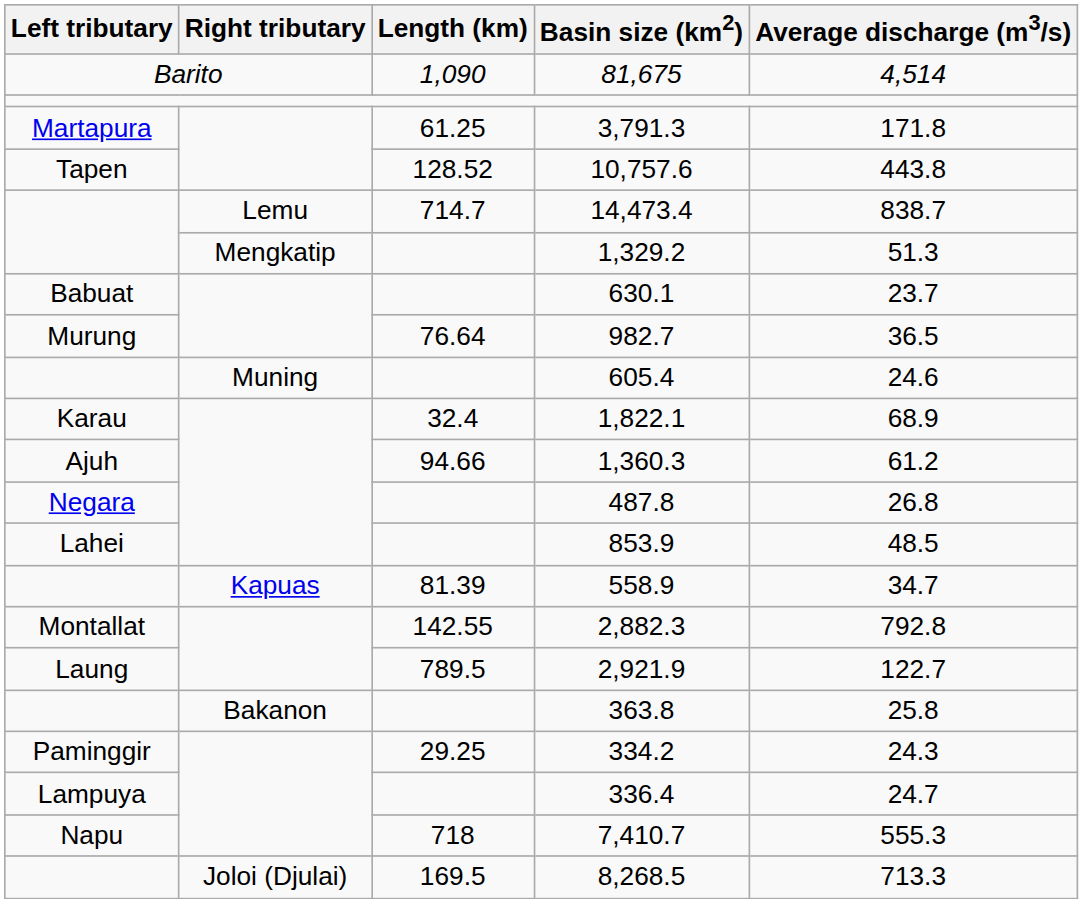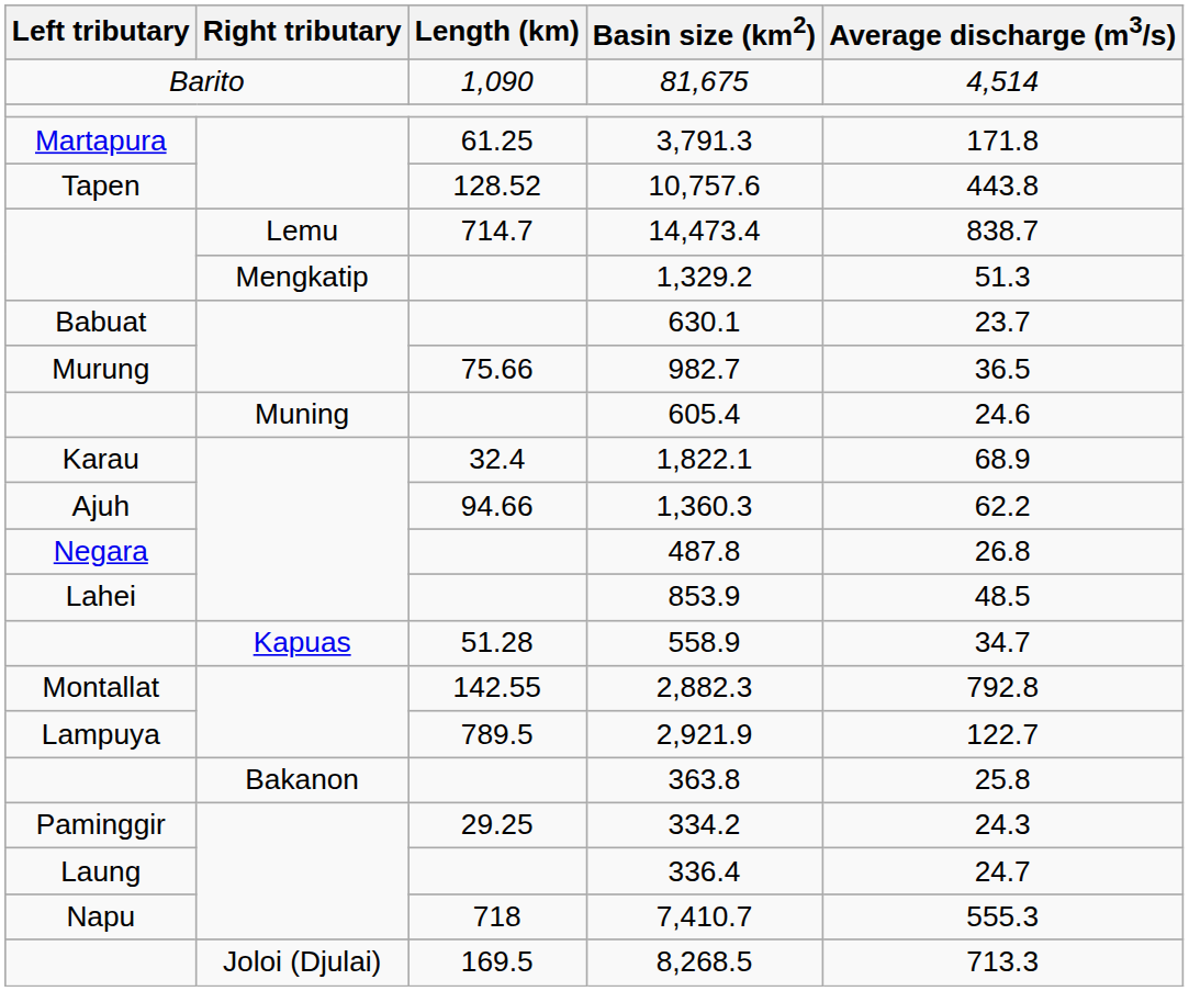 <table class="wikitable" style="text-align:center;">
 <tr>
 <th>Left tributary</th>
 <th>Right tributary</th>
 <th>Length (km)</th>
 <th>Basin size (km<sup>2</sup>)</th>
 <th>Average discharge (m<sup>3</sup>/s)</th>
 </tr>
 <tr>
 <td colspan="2"><em>Barito</em></td>
 <td><em>1,090</em></td>
 <td><em>81,675</em></td>
 <td><em>4,514</em></td>
 </tr>
 <tr>
 <td colspan="5"></td>
 </tr>
 <tr>
 <td><a href='#'>Martapura</a></td>
 <td rowspan="2"></td>
 <td>61.25</td>
 <td>3,791.3</td>
 <td>171.8</td>
 </tr>
 <tr>
 <td>Tapen</td>
 <td>128.52</td>
 <td>10,757.6</td>
 <td>443.8</td>
 </tr>
 <tr>
 <td rowspan="2"></td>
 <td>Lemu</td>
 <td>714.7</td>
 <td>14,473.4</td>
 <td>838.7</td>
 </tr>
 <tr>
 <td>Mengkatip</td>
 <td></td>
 <td>1,329.2</td>
 <td>51.3</td>
 </tr>
 <tr>
 <td>Babuat</td>
 <td rowspan="2"></td>
 <td></td>
 <td>630.1</td>
 <td>23.7</td>
 </tr>
 <tr>
 <td>Murung</td>
-<td>76.64</td>
+<td>75.66</td>
 <td>982.7</td>
 <td>36.5</td>
 </tr>
 <tr>
 <td></td>
 <td>Muning</td>
 <td></td>
 <td>605.4</td>
 <td>24.6</td>
 </tr>
 <tr>
 <td>Karau</td>
 <td rowspan="4"></td>
 <td>32.4</td>
 <td>1,822.1</td>
 <td>68.9</td>
 </tr>
 <tr>
 <td>Ajuh</td>
 <td>94.66</td>
 <td>1,360.3</td>
-<td>61.2</td>
+<td>62.2</td>
 </tr>
 <tr>
 <td><a href='#'>Negara</a></td>
 <td></td>
 <td>487.8</td>
 <td>26.8</td>
 </tr>
 <tr>
 <td>Lahei</td>
 <td></td>
 <td>853.9</td>
 <td>48.5</td>
 </tr>
 <tr>
 <td></td>
 <td><a href='#'>Kapuas</a></td>
-<td>81.39</td>
+<td>51.28</td>
 <td>558.9</td>
 <td>34.7</td>
 </tr>
 <tr>
 <td>Montallat</td>
 <td rowspan="2"></td>
 <td>142.55</td>
 <td>2,882.3</td>
 <td>792.8</td>
 </tr>
 <tr>
-<td>Laung</td>
+<td>Lampuya</td>
 <td>789.5</td>
 <td>2,921.9</td>
 <td>122.7</td>
 </tr>
 <tr>
 <td></td>
 <td>Bakanon</td>
 <td></td>
 <td>363.8</td>
 <td>25.8</td>
 </tr>
 <tr>
 <td>Paminggir</td>
 <td rowspan="3"></td>
 <td>29.25</td>
 <td>334.2</td>
 <td>24.3</td>
 </tr>
 <tr>
-<td>Lampuya</td>
+<td>Laung</td>
 <td></td>
 <td>336.4</td>
 <td>24.7</td>
 </tr>
 <tr>
 <td>Napu</td>
 <td>718</td>
 <td>7,410.7</td>
 <td>555.3</td>
 </tr>
 <tr>
 <td></td>
 <td>Joloi (Djulai)</td>
 <td>169.5</td>
 <td>8,268.5</td>
 <td>713.3</td>
 </tr>
 </table>
